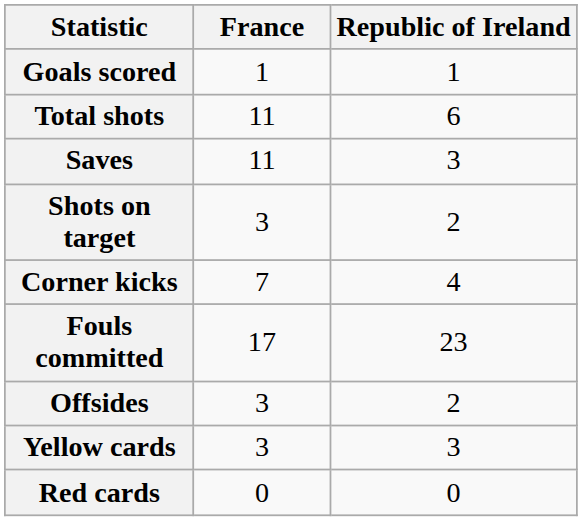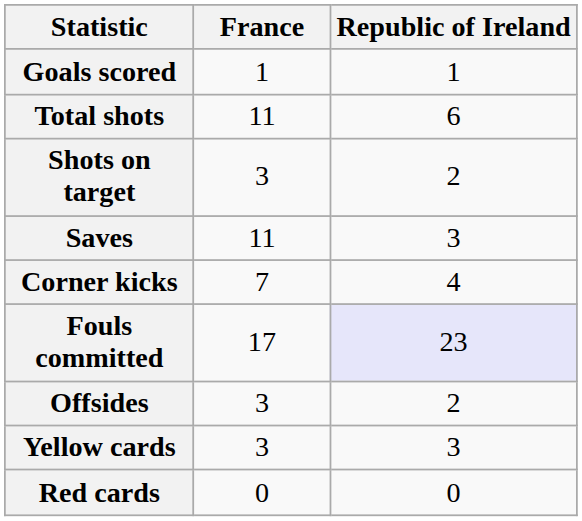 <table class="wikitable plainrowheaders" style="text-align: center">
 <tr>
 <th scope="col" style="width:100px;">Statistic</th>
 <th scope="col" style="width:70px;">France</th>
 <th scope="col" style="width:70px;">Republic of Ireland</th>
 </tr>
 <tr>
 <th scope=row>Goals scored</th>
 <td>1</td>
 <td>1</td>
 </tr>
 <tr>
 <th scope=row>Total shots</th>
 <td>11</td>
 <td>6</td>
 </tr>
 <tr>
+<th scope=row>Shots on target</th>
+<td>3</td>
+<td>2</td>
+</tr>
+<tr>
 <th scope=row>Saves</th>
 <td>11</td>
 <td>3</td>
-</tr>
-<tr>
-<th scope=row>Shots on target</th>
-<td>3</td>
-<td>2</td>
 </tr>
 <tr>
 <th scope=row>Corner kicks</th>
 <td>7</td>
 <td>4</td>
 </tr>
 <tr>
 <th scope=row>Fouls committed</th>
 <td>17</td>
-<td>23</td>
+<td style="background: lavender;">23</td>
 </tr>
 <tr>
 <th scope=row>Offsides</th>
 <td>3</td>
 <td>2</td>
 </tr>
 <tr>
 <th scope=row>Yellow cards</th>
 <td>3</td>
 <td>3</td>
 </tr>
 <tr>
 <th scope=row>Red cards</th>
 <td>0</td>
 <td>0</td>
 </tr>
 </table>
